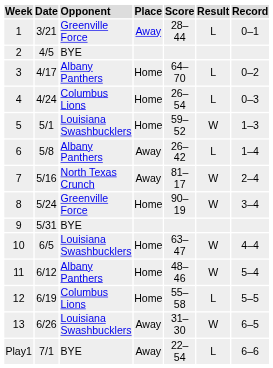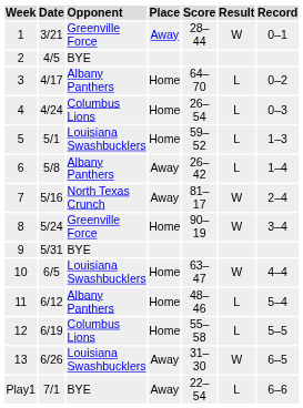 <table width=45%>
 <tr>
 <th colspan=8></th>
 </tr>
 <tr bgcolor="#dddddd">
 <th width=5%>Week</th>
 <th width=5%><strong>Date</strong></th>
 <td width=35%><strong>Opponent</strong></td>
 <th width=5%><strong>Place</strong></th>
 <th width=15%><strong>Score</strong></th>
 <th width=15%><strong>Result</strong></th>
 <th width=10%><strong>Record</strong></th>
 </tr>
 <tr bgcolor="#eeeeee">
 <td align=center>1</td>
 <td align=center>3/21</td>
 <td><a href='#'>Greenville Force</a></td>
 <td align=center><a href='#'>Away</a></td>
 <td align=center>28–44</td>
-<td align=center>L</td>
+<td align=center>W</td>
 <td align=center>0–1</td>
 </tr>
 <tr bgcolor="#eeeeee">
 <td align=center>2</td>
 <td align=center>4/5</td>
 <td>BYE</td>
 <td align=center></td>
 <td align=center></td>
 <td align=center></td>
 <td align=center></td>
 </tr>
 <tr bgcolor="#eeeeee">
 <td align=center>3</td>
 <td align=center>4/17</td>
 <td><a href='#'>Albany Panthers</a></td>
 <td align=center>Home</td>
 <td align=center>64–70</td>
 <td align=center>L</td>
 <td align=center>0–2</td>
 </tr>
 <tr bgcolor="#eeeeee">
 <td align=center>4</td>
 <td align=center>4/24</td>
 <td><a href='#'>Columbus Lions</a></td>
 <td align=center>Home</td>
 <td align=center>26–54</td>
 <td align=center>L</td>
 <td align=center>0–3</td>
 </tr>
 <tr bgcolor="#eeeeee">
 <td align=center>5</td>
 <td align=center>5/1</td>
 <td><a href='#'>Louisiana Swashbucklers</a></td>
 <td align=center>Home</td>
 <td align=center>59–52</td>
-<td align=center>W</td>
+<td align=center>L</td>
 <td align=center>1–3</td>
 </tr>
 <tr bgcolor="#eeeeee">
 <td align=center>6</td>
 <td align=center>5/8</td>
 <td><a href='#'>Albany Panthers</a></td>
 <td align=center>Away</td>
 <td align=center>26–42</td>
 <td align=center>L</td>
 <td align=center>1–4</td>
 </tr>
 <tr bgcolor="#eeeeee">
 <td align=center>7</td>
 <td align=center>5/16</td>
 <td><a href='#'>North Texas Crunch</a></td>
 <td align=center>Away</td>
 <td align=center>81–17</td>
 <td align=center>W</td>
 <td align=center>2–4</td>
 </tr>
 <tr bgcolor="#eeeeee">
 <td align=center>8</td>
 <td align=center>5/24</td>
 <td><a href='#'>Greenville Force</a></td>
 <td align=center>Home</td>
 <td align=center>90–19</td>
 <td align=center>W</td>
 <td align=center>3–4</td>
 </tr>
 <tr bgcolor="#eeeeee">
 <td align=center>9</td>
 <td align=center>5/31</td>
 <td>BYE</td>
 <td align=center></td>
 <td align=center></td>
 <td align=center></td>
 <td align=center></td>
 </tr>
 <tr bgcolor="#eeeeee">
 <td align=center>10</td>
 <td align=center>6/5</td>
 <td><a href='#'>Louisiana Swashbucklers</a></td>
 <td align=center>Home</td>
 <td align=center>63–47</td>
 <td align=center>W</td>
 <td align=center>4–4</td>
 </tr>
 <tr bgcolor="#eeeeee">
 <td align=center>11</td>
 <td align=center>6/12</td>
 <td><a href='#'>Albany Panthers</a></td>
 <td align=center>Home</td>
 <td align=center>48–46</td>
-<td align=center>W</td>
+<td align=center>L</td>
 <td align=center>5–4</td>
 </tr>
 <tr bgcolor="#eeeeee">
 <td align=center>12</td>
 <td align=center>6/19</td>
 <td><a href='#'>Columbus Lions</a></td>
 <td align=center>Home</td>
 <td align=center>55–58</td>
 <td align=center>L</td>
 <td align=center>5–5</td>
 </tr>
 <tr bgcolor="#eeeeee">
 <td align=center>13</td>
 <td align=center>6/26</td>
 <td><a href='#'>Louisiana Swashbucklers</a></td>
 <td align=center>Away</td>
 <td align=center>31–30</td>
 <td align=center>W</td>
 <td align=center>6–5</td>
 </tr>
 <tr bgcolor="#eeeeee">
 <td align=center>Play1</td>
 <td align=center>7/1</td>
 <td>BYE</td>
 <td align=center>Away</td>
 <td align=center>22–54</td>
 <td align=center>L</td>
 <td align=center>6–6</td>
 </tr>
 </table>
